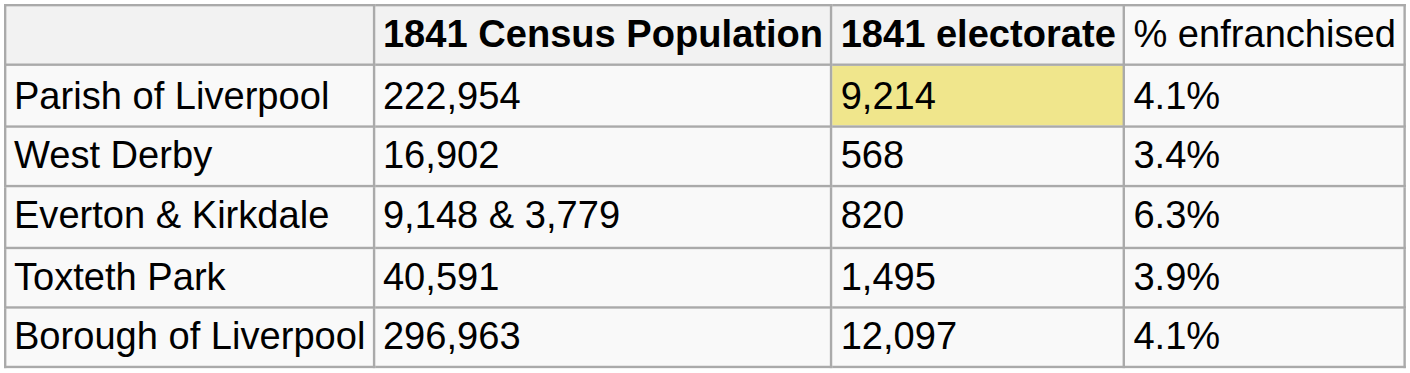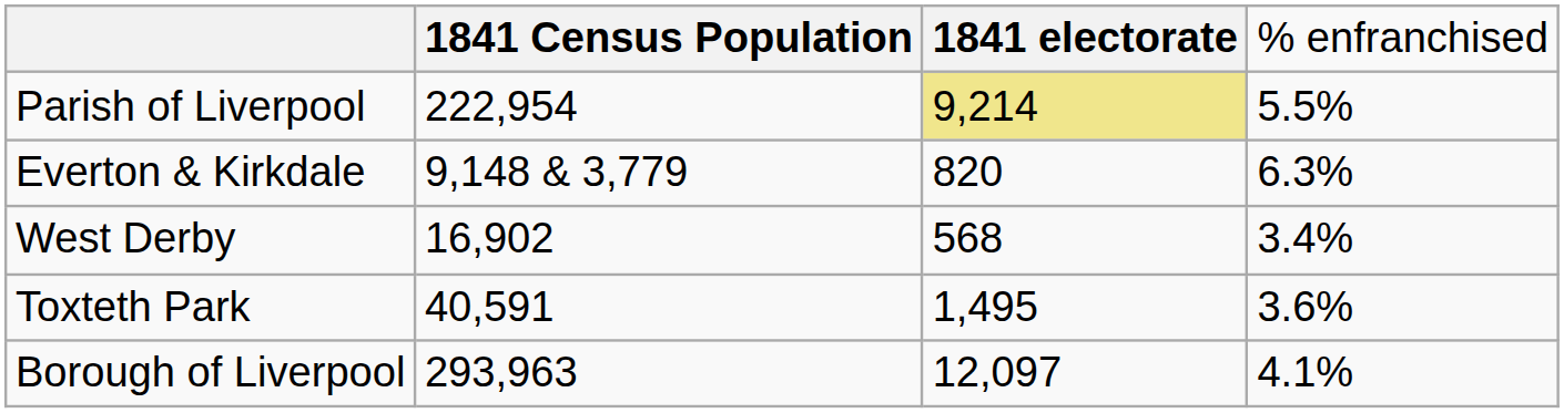 <table class="wikitable">
 <tr>
 <th></th>
 <th>1841 Census Population</th>
 <th>1841 electorate</th>
 <td>% enfranchised</td>
 </tr>
 <tr>
 <td>Parish of Liverpool</td>
 <td>222,954</td>
 <td style="background: khaki;">9,214</td>
-<td>4.1%</td>
+<td>5.5%</td>
+</tr>
+<tr>
+<td>Everton & Kirkdale</td>
+<td>9,148 & 3,779</td>
+<td>820</td>
+<td>6.3%</td>
 </tr>
 <tr>
 <td>West Derby</td>
 <td>16,902</td>
 <td>568</td>
 <td>3.4%</td>
 </tr>
 <tr>
-<td>Everton & Kirkdale</td>
-<td>9,148 & 3,779</td>
-<td>820</td>
-<td>6.3%</td>
-</tr>
-<tr>
 <td>Toxteth Park</td>
 <td>40,591</td>
 <td>1,495</td>
-<td>3.9%</td>
+<td>3.6%</td>
 </tr>
 <tr>
 <td>Borough of Liverpool</td>
-<td>296,963</td>
+<td>293,963</td>
 <td>12,097</td>
 <td>4.1%</td>
 </tr>
 </table>
